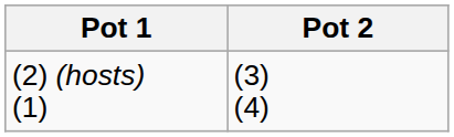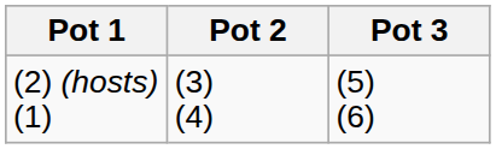 <table class="wikitable">
 <tr>
 <th width=33%>Pot 1</th>
 <th width=33%>Pot 2</th>
+<th width=33%>Pot 3</th>
 </tr>
 <tr>
 <td> (2) <em>(hosts)</em><br> (1)</td>
 <td> (3)<br> (4)</td>
+<td> (5)<br> (6)</td>
 </tr>
 </table>
